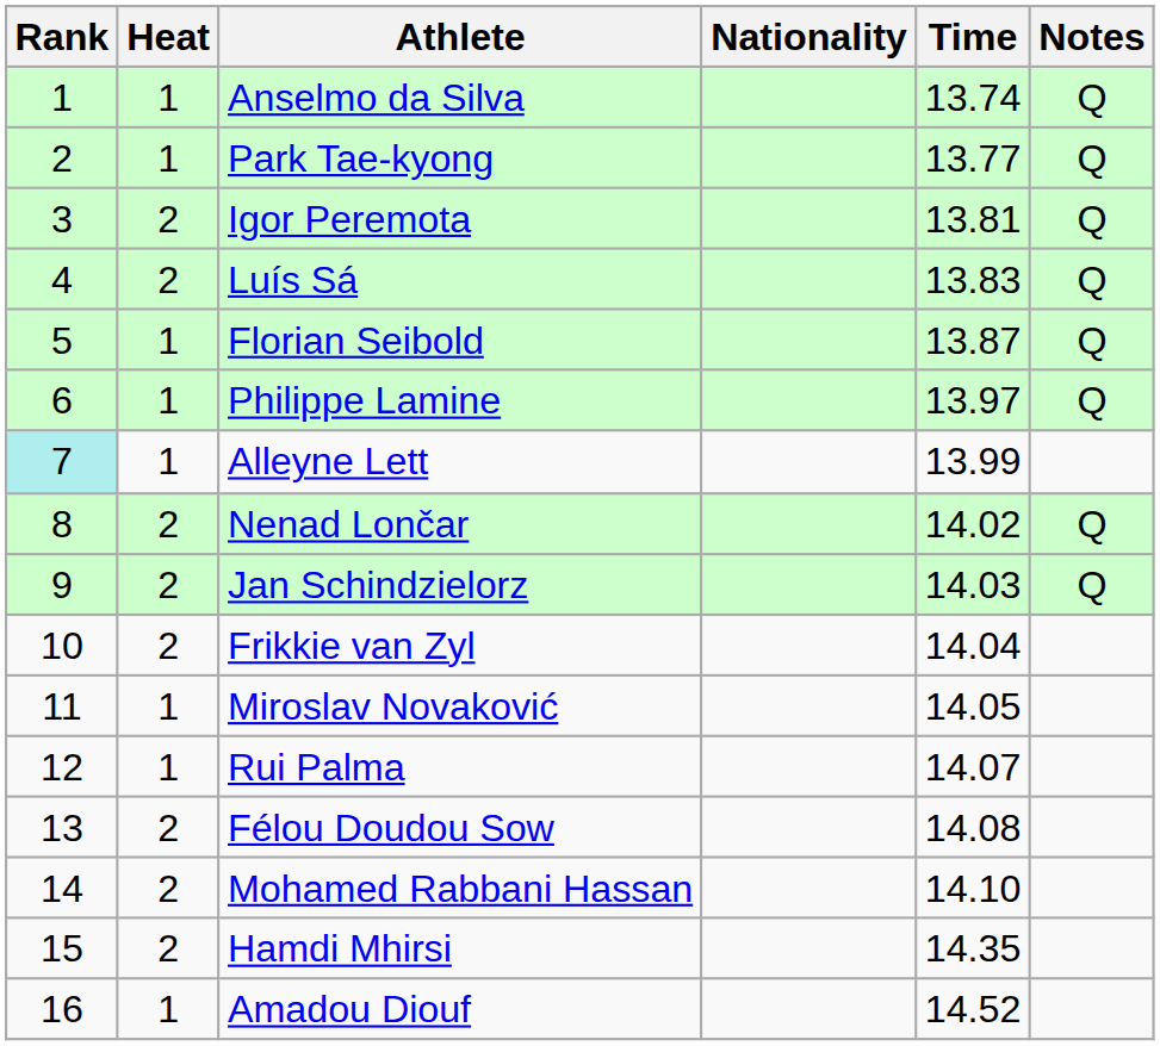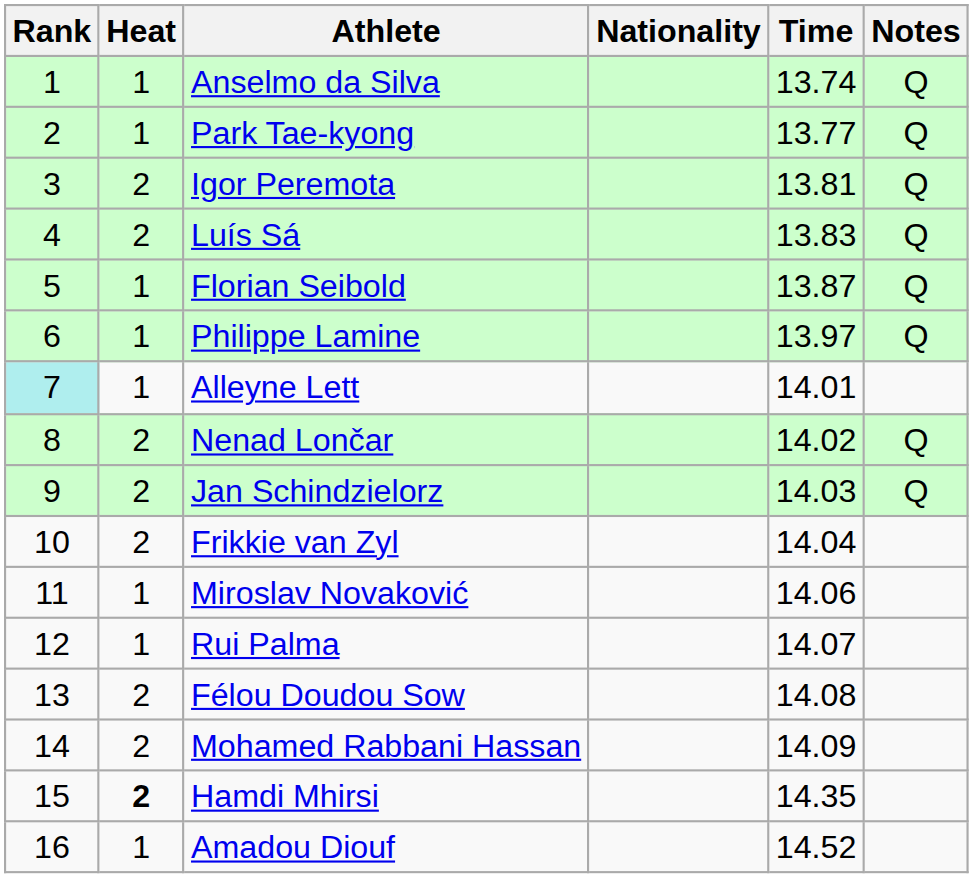 <table class="wikitable sortable" style="text-align:center;font-size:95%">
 <tr>
 <th>Rank</th>
 <th>Heat</th>
 <th>Athlete</th>
 <th>Nationality</th>
 <th>Time</th>
 <th>Notes</th>
 </tr>
 <tr bgcolor=ccffcc>
 <td>1</td>
 <td>1</td>
 <td align="left"><a href='#'>Anselmo da Silva</a></td>
 <td align=left></td>
 <td>13.74</td>
 <td>Q</td>
 </tr>
 <tr bgcolor=ccffcc>
 <td>2</td>
 <td>1</td>
 <td align="left"><a href='#'>Park Tae-kyong</a></td>
 <td align=left></td>
 <td>13.77</td>
 <td>Q</td>
 </tr>
 <tr bgcolor=ccffcc>
 <td>3</td>
 <td>2</td>
 <td align="left"><a href='#'>Igor Peremota</a></td>
 <td align=left></td>
 <td>13.81</td>
 <td>Q</td>
 </tr>
 <tr bgcolor=ccffcc>
 <td>4</td>
 <td>2</td>
 <td align="left"><a href='#'>Luís Sá</a></td>
 <td align=left></td>
 <td>13.83</td>
 <td>Q</td>
 </tr>
 <tr bgcolor=ccffcc>
 <td>5</td>
 <td>1</td>
 <td align="left"><a href='#'>Florian Seibold</a></td>
 <td align=left></td>
 <td>13.87</td>
 <td>Q</td>
 </tr>
 <tr bgcolor=ccffcc>
 <td>6</td>
 <td>1</td>
 <td align="left"><a href='#'>Philippe Lamine</a></td>
 <td align=left></td>
 <td>13.97</td>
 <td>Q</td>
 </tr>
 <tr>
 <td style="background: paleturquoise;">7</td>
 <td>1</td>
 <td align="left"><a href='#'>Alleyne Lett</a></td>
 <td align=left></td>
-<td>13.99</td>
+<td>14.01</td>
 <td></td>
 </tr>
 <tr bgcolor=ccffcc>
 <td>8</td>
 <td>2</td>
 <td align="left"><a href='#'>Nenad Lončar</a></td>
 <td align=left></td>
 <td>14.02</td>
 <td>Q</td>
 </tr>
 <tr bgcolor=ccffcc>
 <td>9</td>
 <td>2</td>
 <td align="left"><a href='#'>Jan Schindzielorz</a></td>
 <td align=left></td>
 <td>14.03</td>
 <td>Q</td>
 </tr>
 <tr>
 <td>10</td>
 <td>2</td>
 <td align="left"><a href='#'>Frikkie van Zyl</a></td>
 <td align=left></td>
 <td>14.04</td>
 <td></td>
 </tr>
 <tr>
 <td>11</td>
 <td>1</td>
 <td align="left"><a href='#'>Miroslav Novaković</a></td>
 <td align=left></td>
-<td>14.05</td>
+<td>14.06</td>
 <td></td>
 </tr>
 <tr>
 <td>12</td>
 <td>1</td>
 <td align="left"><a href='#'>Rui Palma</a></td>
 <td align=left></td>
 <td>14.07</td>
 <td></td>
 </tr>
 <tr>
 <td>13</td>
 <td>2</td>
 <td align="left"><a href='#'>Félou Doudou Sow</a></td>
 <td align=left></td>
 <td>14.08</td>
 <td></td>
 </tr>
 <tr>
 <td>14</td>
 <td>2</td>
 <td align="left"><a href='#'>Mohamed Rabbani Hassan</a></td>
 <td align=left></td>
-<td>14.10</td>
+<td>14.09</td>
 <td></td>
 </tr>
 <tr>
 <td>15</td>
-<td>2</td>
+<td><strong>2</strong></td>
 <td align="left"><a href='#'>Hamdi Mhirsi</a></td>
 <td align=left></td>
 <td>14.35</td>
 <td></td>
 </tr>
 <tr>
 <td>16</td>
 <td>1</td>
 <td align="left"><a href='#'>Amadou Diouf</a></td>
 <td align=left></td>
 <td>14.52</td>
 <td></td>
 </tr>
 </table>
